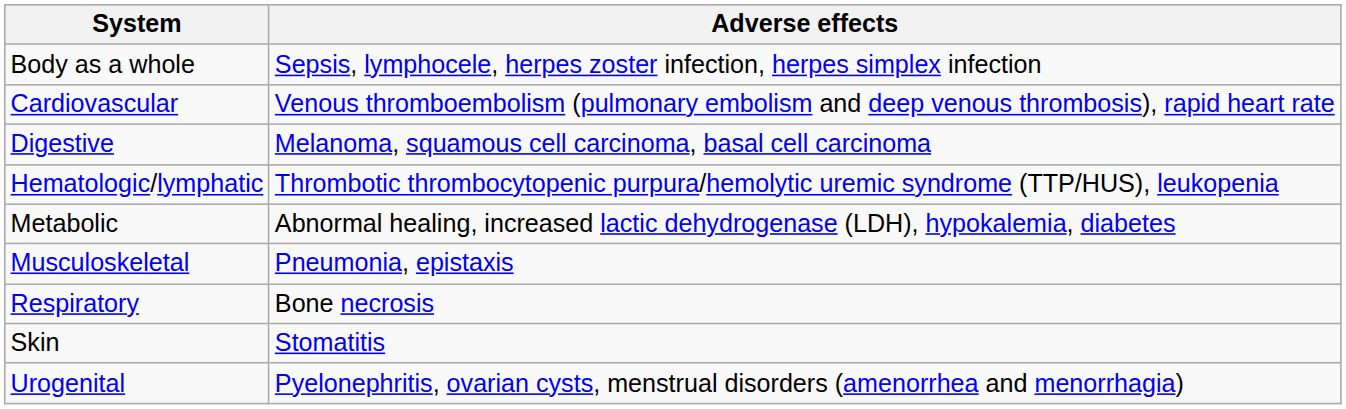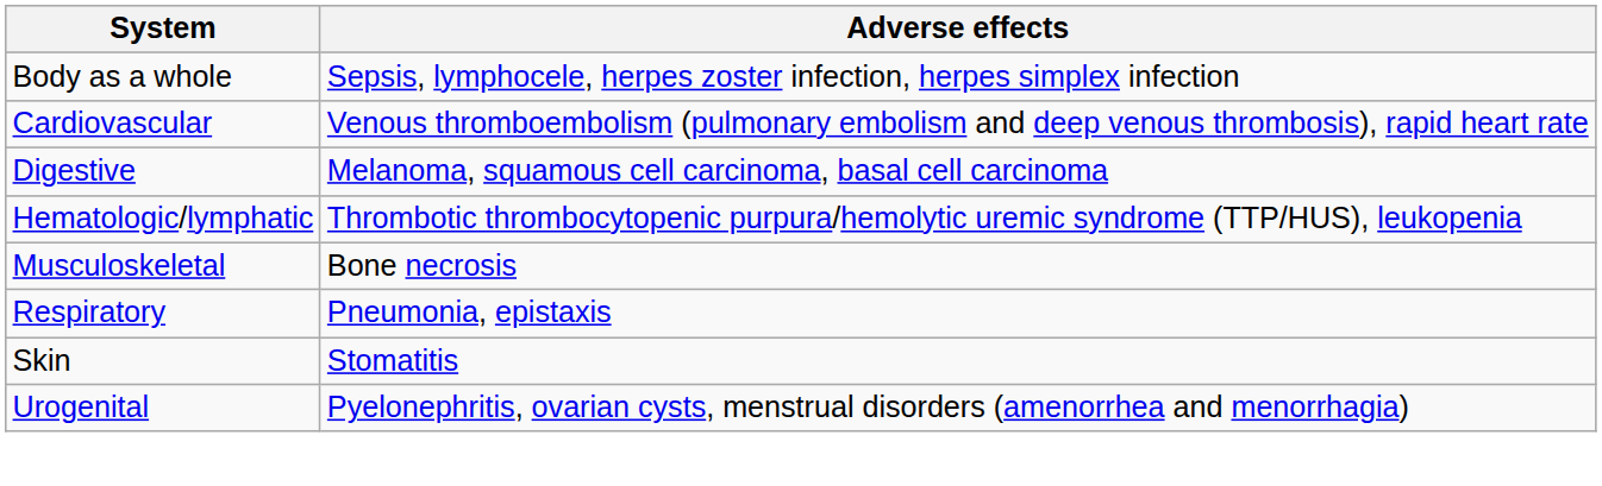 <table class="wikitable">
 <tr>
 <th>System</th>
 <th>Adverse effects</th>
 </tr>
 <tr>
 <td>Body as a whole</td>
 <td><a href='#'>Sepsis</a>, <a href='#'>lymphocele</a>, <a href='#'>herpes zoster</a> infection, <a href='#'>herpes simplex</a> infection</td>
 </tr>
 <tr>
 <td><a href='#'>Cardiovascular</a></td>
 <td><a href='#'>Venous thromboembolism</a> (<a href='#'>pulmonary embolism</a> and <a href='#'>deep venous thrombosis</a>), <a href='#'>rapid heart rate</a></td>
 </tr>
 <tr>
 <td><a href='#'>Digestive</a></td>
 <td><a href='#'>Melanoma</a>, <a href='#'>squamous cell carcinoma</a>, <a href='#'>basal cell carcinoma</a></td>
 </tr>
 <tr>
 <td><a href='#'>Hematologic</a>/<a href='#'>lymphatic</a></td>
 <td><a href='#'>Thrombotic thrombocytopenic purpura</a>/<a href='#'>hemolytic uremic syndrome</a> (TTP/HUS), <a href='#'>leukopenia</a></td>
 </tr>
 <tr>
-<td>Metabolic</td>
-<td>Abnormal healing, increased <a href='#'>lactic dehydrogenase</a> (LDH), <a href='#'>hypokalemia</a>, <a href='#'>diabetes</a></td>
-</tr>
-<tr>
 <td><a href='#'>Musculoskeletal</a></td>
-<td><a href='#'>Pneumonia</a>, <a href='#'>epistaxis</a></td>
+<td>Bone <a href='#'>necrosis</a></td>
 </tr>
 <tr>
 <td><a href='#'>Respiratory</a></td>
-<td>Bone <a href='#'>necrosis</a></td>
+<td><a href='#'>Pneumonia</a>, <a href='#'>epistaxis</a></td>
 </tr>
 <tr>
 <td>Skin</td>
 <td><a href='#'>Stomatitis</a></td>
 </tr>
 <tr>
 <td><a href='#'>Urogenital</a></td>
 <td><a href='#'>Pyelonephritis</a>, <a href='#'>ovarian cysts</a>, menstrual disorders (<a href='#'>amenorrhea</a> and <a href='#'>menorrhagia</a>)</td>
 </tr>
 </table>
